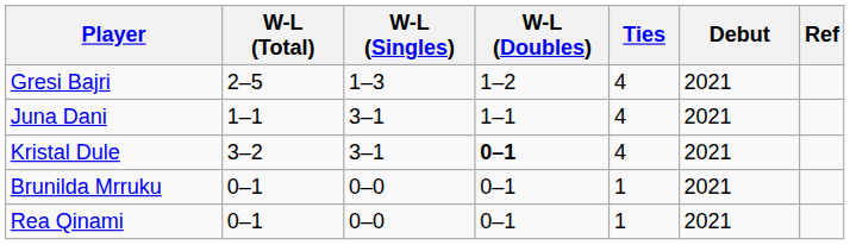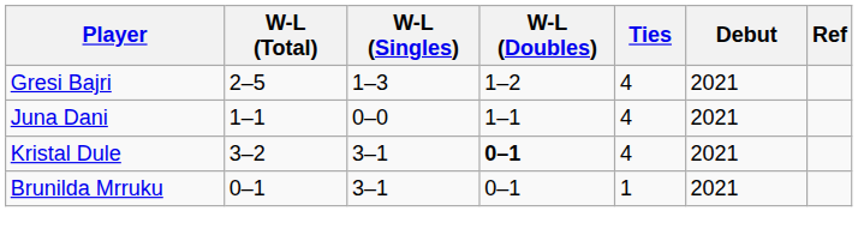 <table class="wikitable sortable" style=font-size:97%>
 <tr>
 <th width=200><a href='#'>Player</a></th>
 <th width=100>W-L<br>(Total)</th>
 <th width=100>W-L<br>(<a href='#'>Singles</a>)</th>
 <th width=100>W-L<br>(<a href='#'>Doubles</a>)</th>
 <th width=50><a href='#'>Ties</a></th>
 <th width=100>Debut</th>
 <th>Ref</th>
 </tr>
 <tr>
 <td><a href='#'>Gresi Bajri</a></td>
 <td>2–5</td>
 <td>1–3</td>
 <td>1–2</td>
 <td>4</td>
 <td>2021</td>
 <td></td>
 </tr>
 <tr>
 <td><a href='#'>Juna Dani</a></td>
 <td>1–1</td>
-<td>3–1</td>
+<td>0–0</td>
 <td>1–1</td>
 <td>4</td>
 <td>2021</td>
 <td></td>
 </tr>
 <tr>
 <td><a href='#'>Kristal Dule</a></td>
 <td>3–2</td>
 <td>3–1</td>
 <td><strong>0–1</strong></td>
 <td>4</td>
 <td>2021</td>
 <td></td>
 </tr>
 <tr>
 <td><a href='#'>Brunilda Mrruku</a></td>
 <td>0–1</td>
-<td>0–0</td>
-<td>0–1</td>
-<td>1</td>
-<td>2021</td>
-<td></td>
-</tr>
-<tr>
-<td><a href='#'>Rea Qinami</a></td>
-<td>0–1</td>
-<td>0–0</td>
+<td>3–1</td>
 <td>0–1</td>
 <td>1</td>
 <td>2021</td>
 <td></td>
 </tr>
 </table>
